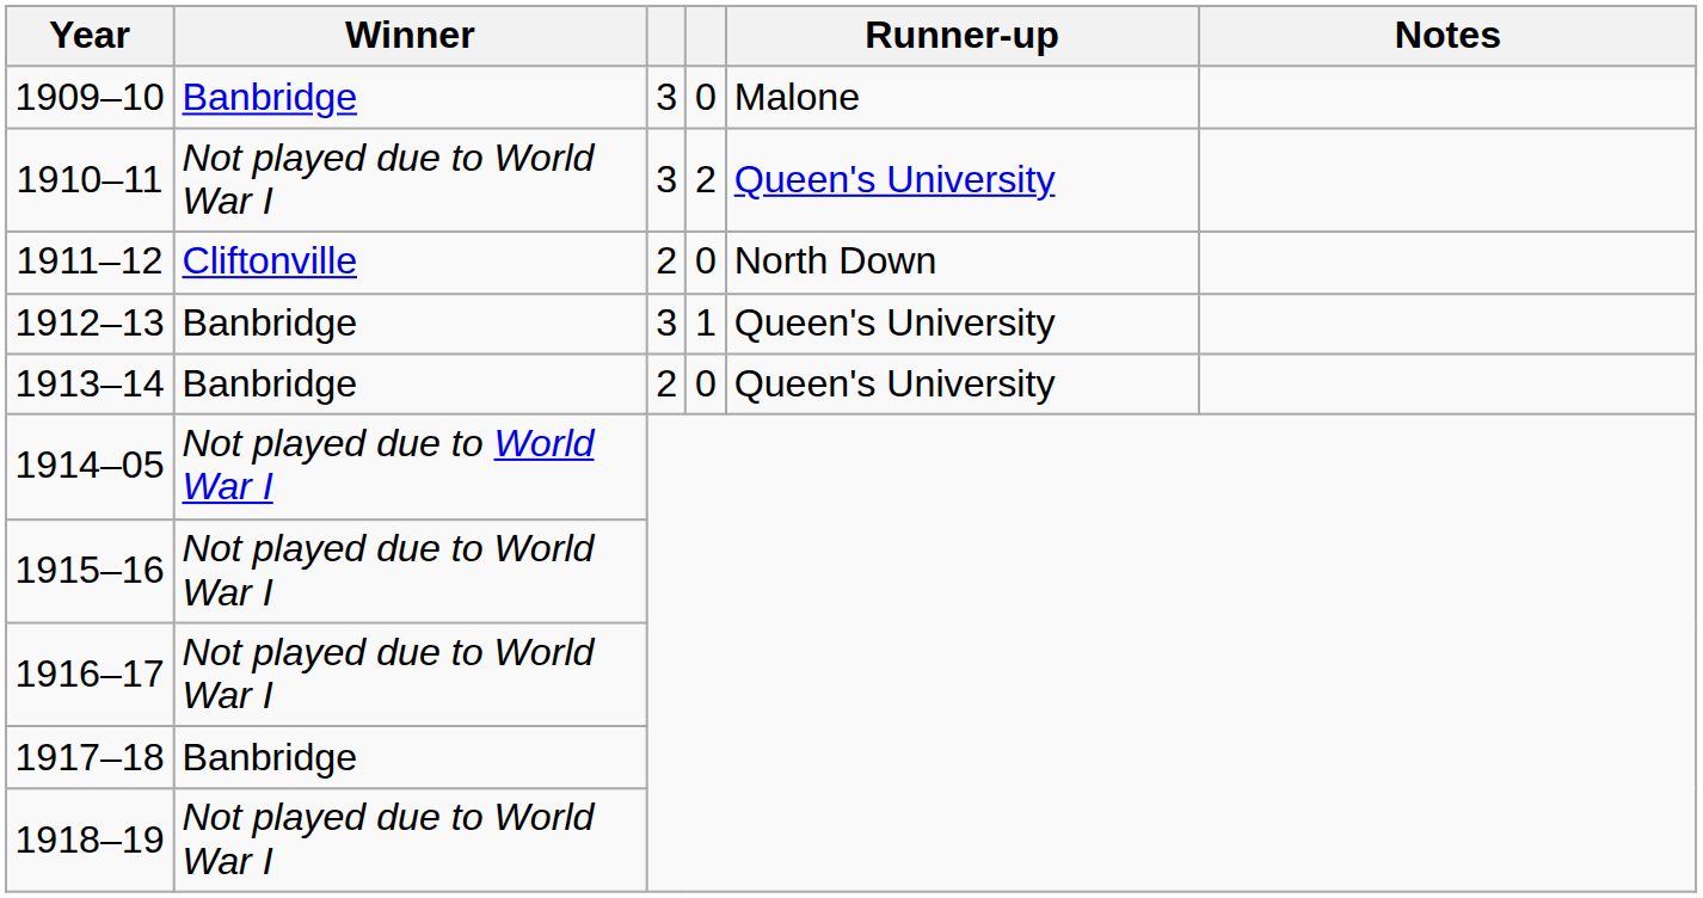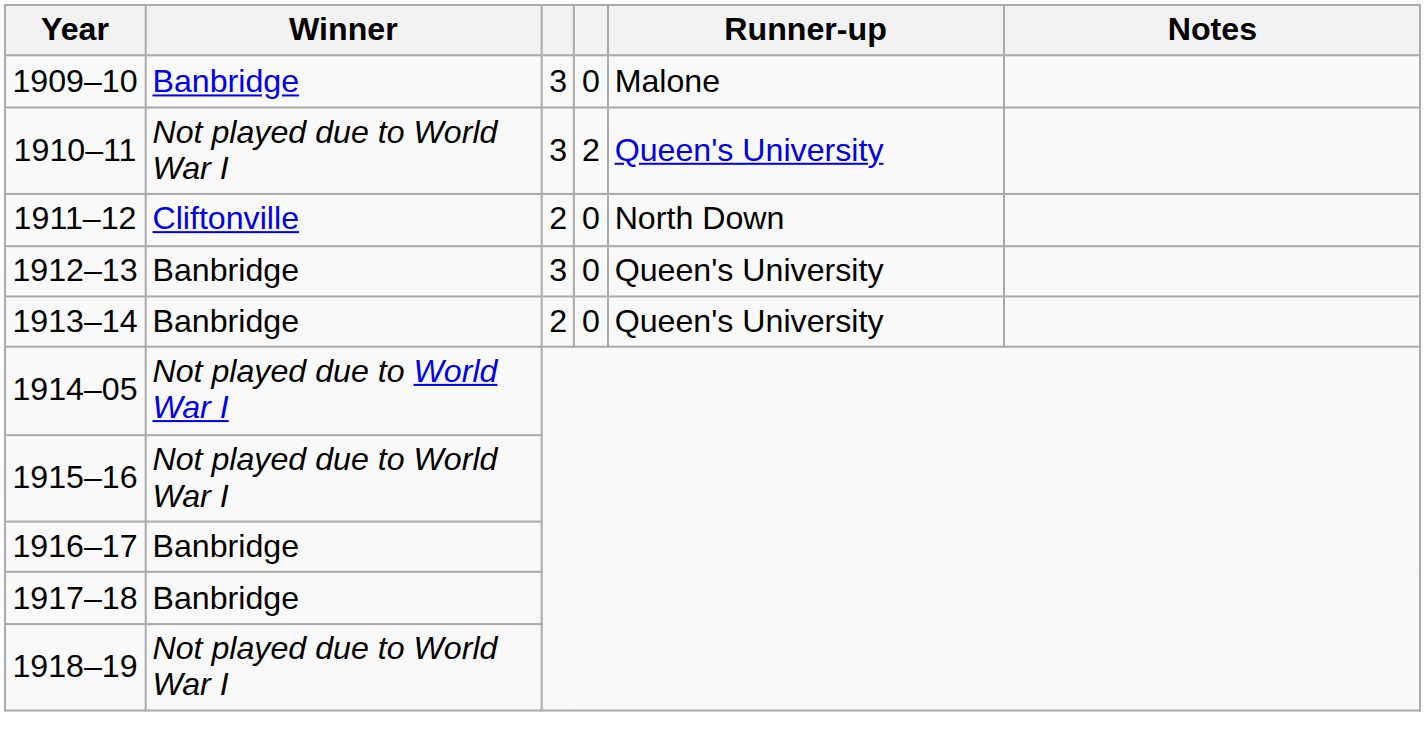 <table class="wikitable">
 <tr>
 <th>Year</th>
 <th>Winner</th>
 <th></th>
 <th></th>
 <th>Runner-up</th>
 <th>Notes</th>
 </tr>
 <tr>
 <td align="center">1909–10</td>
 <td width=190><a href='#'>Banbridge</a></td>
 <td align="center">3</td>
 <td align="center">0</td>
 <td width=190>Malone</td>
 <td width=200></td>
 </tr>
 <tr>
 <td align="center">1910–11</td>
 <td><em>Not played due to World War I</em></td>
 <td align="center">3</td>
 <td align="center">2</td>
 <td><a href='#'>Queen's University</a></td>
 <td></td>
 </tr>
 <tr>
 <td align="center">1911–12</td>
 <td><a href='#'>Cliftonville</a></td>
 <td align="center">2</td>
 <td align="center">0</td>
 <td>North Down</td>
 <td></td>
 </tr>
 <tr>
 <td align="center">1912–13</td>
 <td>Banbridge</td>
 <td align="center">3</td>
-<td align="center">1</td>
+<td align="center">0</td>
 <td>Queen's University</td>
 <td></td>
 </tr>
 <tr>
 <td align="center">1913–14</td>
 <td>Banbridge</td>
 <td align="center">2</td>
 <td align="center">0</td>
 <td>Queen's University</td>
 <td></td>
 </tr>
 <tr>
 <td align="center">1914–05</td>
 <td><em>Not played due to <a href='#'>World War I</a></em></td>
 </tr>
 <tr>
 <td align="center">1915–16</td>
 <td><em>Not played due to World War I</em></td>
 </tr>
 <tr>
 <td align="center">1916–17</td>
-<td><em>Not played due to World War I</em></td>
+<td>Banbridge</td>
 </tr>
 <tr>
 <td align="center">1917–18</td>
 <td>Banbridge</td>
 </tr>
 <tr>
 <td align="center">1918–19</td>
 <td><em>Not played due to World War I</em></td>
 </tr>
 </table>
